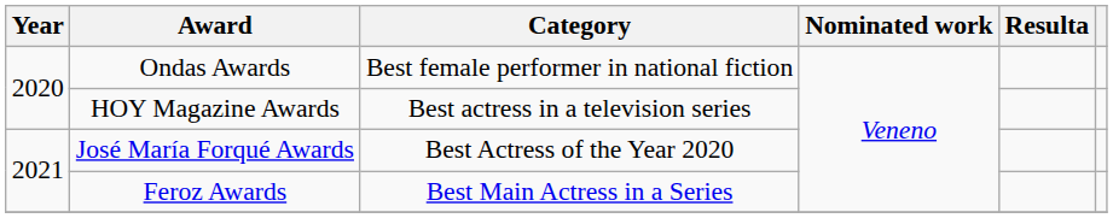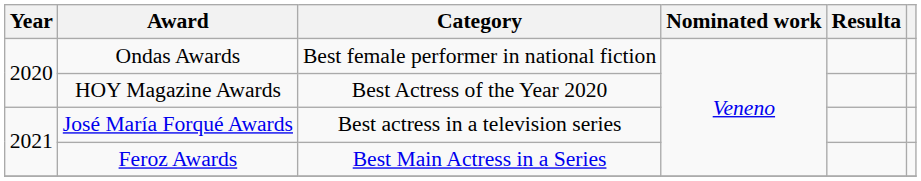 <table class="wikitable">
 <tr>
 <th>Year</th>
 <th>Award</th>
 <th>Category</th>
 <th>Nominated work</th>
 <th>Resulta</th>
 <th></th>
 </tr>
 <tr>
 <td rowspan="2" align="center">2020</td>
 <td align="center">Ondas Awards</td>
 <td align="center">Best female performer in national fiction</td>
 <td rowspan="4" align="center"><em><a href='#'>Veneno</a></em></td>
 <td></td>
 <td align="center"></td>
 </tr>
 <tr>
 <td align="center">HOY Magazine Awards</td>
-<td align="center">Best actress in a television series</td>
+<td align="center">Best Actress of the Year 2020</td>
 <td></td>
 <td align="center"></td>
 </tr>
 <tr>
 <td rowspan="2" align="center">2021</td>
 <td align="center"><a href='#'>José María Forqué Awards</a></td>
-<td align="center">Best Actress of the Year 2020</td>
+<td align="center">Best actress in a television series</td>
 <td></td>
 <td align="center"></td>
 </tr>
 <tr>
 <td align="center"><a href='#'>Feroz Awards</a></td>
 <td align="center"><a href='#'>Best Main Actress in a Series</a></td>
 <td></td>
 <td align="center"></td>
 </tr>
 <tr>
 </tr>
 </table>
